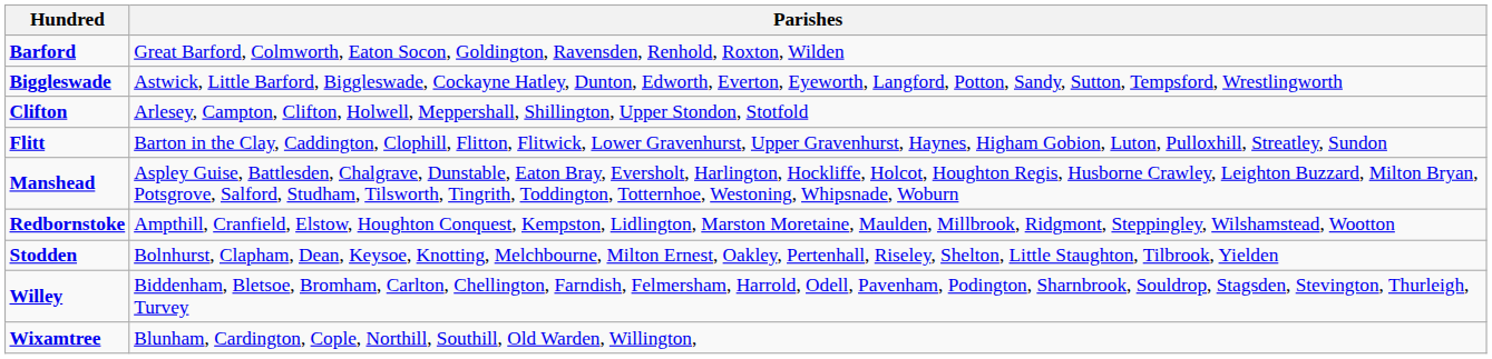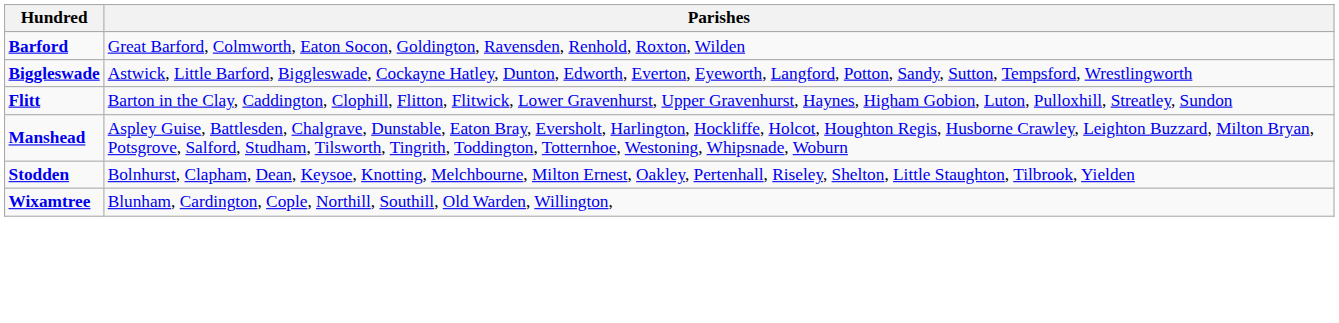 <table class="sortable wikitable vatop" style=" margin-right:2em;">
 <tr>
 <th>Hundred</th>
 <th>Parishes</th>
 </tr>
 <tr>
 <td><strong><a href='#'>Barford</a></strong></td>
 <td><a href='#'>Great Barford</a>, <a href='#'>Colmworth</a>, <a href='#'>Eaton Socon</a>, <a href='#'>Goldington</a>, <a href='#'>Ravensden</a>, <a href='#'>Renhold</a>, <a href='#'>Roxton</a>, <a href='#'>Wilden</a></td>
 </tr>
 <tr>
 <td><strong><a href='#'>Biggleswade</a></strong></td>
 <td><a href='#'>Astwick</a>, <a href='#'>Little Barford</a>, <a href='#'>Biggleswade</a>, <a href='#'>Cockayne Hatley</a>, <a href='#'>Dunton</a>, <a href='#'>Edworth</a>, <a href='#'>Everton</a>, <a href='#'>Eyeworth</a>, <a href='#'>Langford</a>, <a href='#'>Potton</a>, <a href='#'>Sandy</a>, <a href='#'>Sutton</a>, <a href='#'>Tempsford</a>, <a href='#'>Wrestlingworth</a></td>
 </tr>
 <tr>
-<td><strong><a href='#'>Clifton</a></strong></td>
-<td><a href='#'>Arlesey</a>, <a href='#'>Campton</a>, <a href='#'>Clifton</a>, <a href='#'>Holwell</a>, <a href='#'>Meppershall</a>, <a href='#'>Shillington</a>, <a href='#'>Upper Stondon</a>, <a href='#'>Stotfold</a></td>
-</tr>
-<tr>
 <td><strong><a href='#'>Flitt</a></strong></td>
 <td><a href='#'>Barton in the Clay</a>, <a href='#'>Caddington</a>, <a href='#'>Clophill</a>, <a href='#'>Flitton</a>, <a href='#'>Flitwick</a>, <a href='#'>Lower Gravenhurst</a>, <a href='#'>Upper Gravenhurst</a>, <a href='#'>Haynes</a>, <a href='#'>Higham Gobion</a>, <a href='#'>Luton</a>, <a href='#'>Pulloxhill</a>, <a href='#'>Streatley</a>, <a href='#'>Sundon</a></td>
 </tr>
 <tr>
 <td><strong><a href='#'>Manshead</a></strong></td>
 <td><a href='#'>Aspley Guise</a>, <a href='#'>Battlesden</a>, <a href='#'>Chalgrave</a>, <a href='#'>Dunstable</a>, <a href='#'>Eaton Bray</a>, <a href='#'>Eversholt</a>, <a href='#'>Harlington</a>, <a href='#'>Hockliffe</a>, <a href='#'>Holcot</a>, <a href='#'>Houghton Regis</a>, <a href='#'>Husborne Crawley</a>, <a href='#'>Leighton Buzzard</a>, <a href='#'>Milton Bryan</a>, <a href='#'>Potsgrove</a>, <a href='#'>Salford</a>, <a href='#'>Studham</a>, <a href='#'>Tilsworth</a>, <a href='#'>Tingrith</a>, <a href='#'>Toddington</a>, <a href='#'>Totternhoe</a>, <a href='#'>Westoning</a>, <a href='#'>Whipsnade</a>, <a href='#'>Woburn</a></td>
 </tr>
 <tr>
-<td><strong><a href='#'>Redbornstoke</a></strong></td>
-<td><a href='#'>Ampthill</a>, <a href='#'>Cranfield</a>, <a href='#'>Elstow</a>, <a href='#'>Houghton Conquest</a>, <a href='#'>Kempston</a>, <a href='#'>Lidlington</a>, <a href='#'>Marston Moretaine</a>, <a href='#'>Maulden</a>, <a href='#'>Millbrook</a>, <a href='#'>Ridgmont</a>, <a href='#'>Steppingley</a>, <a href='#'>Wilshamstead</a>, <a href='#'>Wootton</a></td>
-</tr>
-<tr>
 <td><strong><a href='#'>Stodden</a></strong></td>
 <td><a href='#'>Bolnhurst</a>, <a href='#'>Clapham</a>, <a href='#'>Dean</a>, <a href='#'>Keysoe</a>, <a href='#'>Knotting</a>, <a href='#'>Melchbourne</a>, <a href='#'>Milton Ernest</a>, <a href='#'>Oakley</a>, <a href='#'>Pertenhall</a>, <a href='#'>Riseley</a>, <a href='#'>Shelton</a>, <a href='#'>Little Staughton</a>, <a href='#'>Tilbrook</a>, <a href='#'>Yielden</a></td>
-</tr>
-<tr>
-<td><strong><a href='#'>Willey</a></strong></td>
-<td><a href='#'>Biddenham</a>, <a href='#'>Bletsoe</a>, <a href='#'>Bromham</a>, <a href='#'>Carlton</a>, <a href='#'>Chellington</a>, <a href='#'>Farndish</a>, <a href='#'>Felmersham</a>, <a href='#'>Harrold</a>, <a href='#'>Odell</a>, <a href='#'>Pavenham</a>, <a href='#'>Podington</a>, <a href='#'>Sharnbrook</a>, <a href='#'>Souldrop</a>, <a href='#'>Stagsden</a>, <a href='#'>Stevington</a>, <a href='#'>Thurleigh</a>, <a href='#'>Turvey</a></td>
 </tr>
 <tr>
 <td><strong><a href='#'>Wixamtree</a></strong></td>
 <td><a href='#'>Blunham</a>, <a href='#'>Cardington</a>, <a href='#'>Cople</a>, <a href='#'>Northill</a>, <a href='#'>Southill</a>, <a href='#'>Old Warden</a>, <a href='#'>Willington</a>,</td>
 </tr>
 </table>
